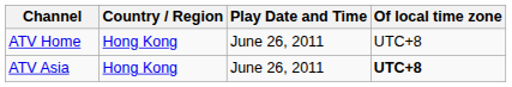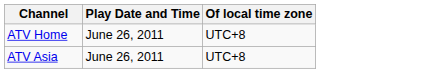 <table class="wikitable">
 <tr>
 <th>Channel</th>
-<th>Country / Region</th>
 <th>Play Date and Time</th>
 <th>Of local time zone</th>
 </tr>
 <tr>
 <td><a href='#'>ATV Home</a>　</td>
-<td><a href='#'>Hong Kong</a></td>
 <td>June 26, 2011</td>
 <td>UTC+8</td>
 </tr>
 <tr>
 <td><a href='#'>ATV Asia</a>　</td>
-<td><a href='#'>Hong Kong</a></td>
 <td>June 26, 2011</td>
-<td><strong>UTC+8</strong></td>
+<td>UTC+8</td>
 </tr>
 </table>
